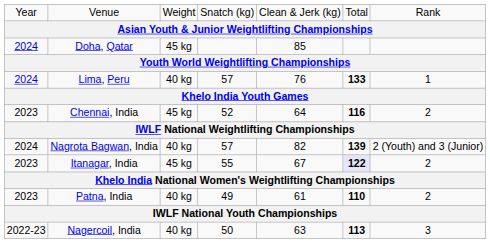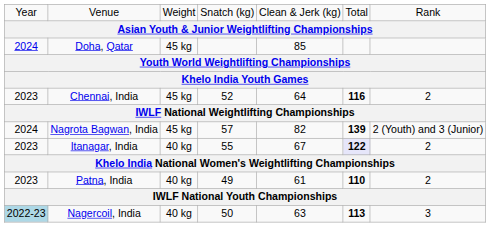 <table class=wikitable  style="text-align:center;">
 <tr>
 <td>Year</td>
 <td>Venue</td>
 <td>Weight</td>
 <td>Snatch (kg)</td>
 <td>Clean & Jerk (kg)</td>
 <td>Total</td>
 <td>Rank</td>
 </tr>
 <tr>
 <th colspan="7"><a href='#'>Asian Youth & Junior Weightlifting Championships</a></th>
 </tr>
 <tr>
 <td><a href='#'>2024</a></td>
 <td> <a href='#'>Doha</a>, <a href='#'>Qatar</a></td>
 <td>45 kg</td>
 <td></td>
 <td>85</td>
 <td></td>
 <td></td>
 </tr>
 <tr>
 <th colspan="7"><a href='#'>Youth World Weightlifting Championships</a></th>
 </tr>
 <tr>
-<td><a href='#'>2024</a></td>
-<td> <a href='#'>Lima</a>, <a href='#'>Peru</a></td>
-<td>40 kg</td>
-<td>57</td>
-<td>76 </td>
-<td><strong>133</strong></td>
-<td>1 </td>
-</tr>
-<tr>
 <th colspan="7"><a href='#'>Khelo India Youth Games</a></th>
 </tr>
 <tr>
 <td>2023</td>
 <td> <a href='#'>Chennai</a>, India</td>
 <td>45 kg</td>
 <td>52</td>
 <td>64</td>
 <td><strong>116</strong></td>
 <td>2 </td>
 </tr>
 <tr>
 <th colspan="7"><a href='#'>IWLF</a> National Weightlifting Championships</th>
 </tr>
 <tr>
 <td>2024</td>
 <td> <a href='#'>Nagrota Bagwan</a>, India</td>
-<td>40 kg</td>
+<td>45 kg</td>
 <td>57</td>
 <td>82</td>
 <td><strong>139</strong></td>
 <td>2 (Youth) and 3 (Junior)</td>
 </tr>
 <tr>
 <td>2023</td>
 <td> <a href='#'>Itanagar</a>, India</td>
-<td>45 kg</td>
+<td>40 kg</td>
 <td>55</td>
 <td>67</td>
 <td style="background: lavender;"><strong>122</strong></td>
 <td>2 </td>
 </tr>
 <tr>
 <th colspan="7"><a href='#'>Khelo India</a> National Women's Weightlifting Championships</th>
 </tr>
 <tr>
 <td>2023</td>
 <td> <a href='#'>Patna</a>, India</td>
 <td>40 kg</td>
 <td>49</td>
 <td>61</td>
 <td><strong>110</strong></td>
 <td>2 </td>
 </tr>
 <tr>
 <th colspan="7">IWLF National Youth Championships</th>
 </tr>
 <tr>
-<td>2022-23</td>
+<td style="background: lightblue;">2022-23</td>
 <td> <a href='#'>Nagercoil</a>, India</td>
 <td>40 kg</td>
 <td>50</td>
 <td>63</td>
 <td><strong>113</strong></td>
 <td>3 </td>
 </tr>
 </table>
